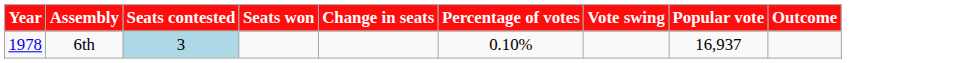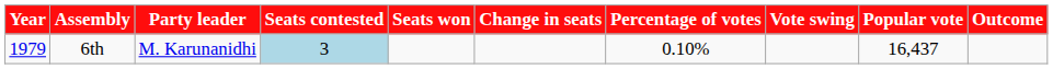 <table class="wikitable sortable" style="text-align:center">
 <tr>
 <th style="background-color:#FF0D0D;color:white">Year</th>
 <th style="background-color:#FF0D0D;color:white">Assembly</th>
+<th style="background-color:#FF0D0D;color:white">Party leader</th>
 <th style="background-color:#FF0D0D;color:white">Seats contested</th>
 <th style="background-color:#FF0D0D;color:white">Seats won</th>
 <th style="background-color:#FF0D0D;color:white">Change in seats</th>
 <th style="background-color:#FF0D0D;color:white">Percentage of votes</th>
 <th style="background-color:#FF0D0D;color:white">Vote swing</th>
 <th style="background-color:#FF0D0D;color:white">Popular vote</th>
 <th style="background-color:#FF0D0D;color:white">Outcome</th>
 </tr>
 <tr>
-<td><a href='#'>1978</a></td>
+<td><a href='#'>1979</a></td>
 <td>6th</td>
+<td><a href='#'>M.&nbsp;Karunanidhi</a></td>
 <td style="background: lightblue;">3</td>
 <td></td>
 <td></td>
 <td>0.10%</td>
 <td></td>
-<td>16,937</td>
+<td>16,437</td>
 <td></td>
 </tr>
 </table>
